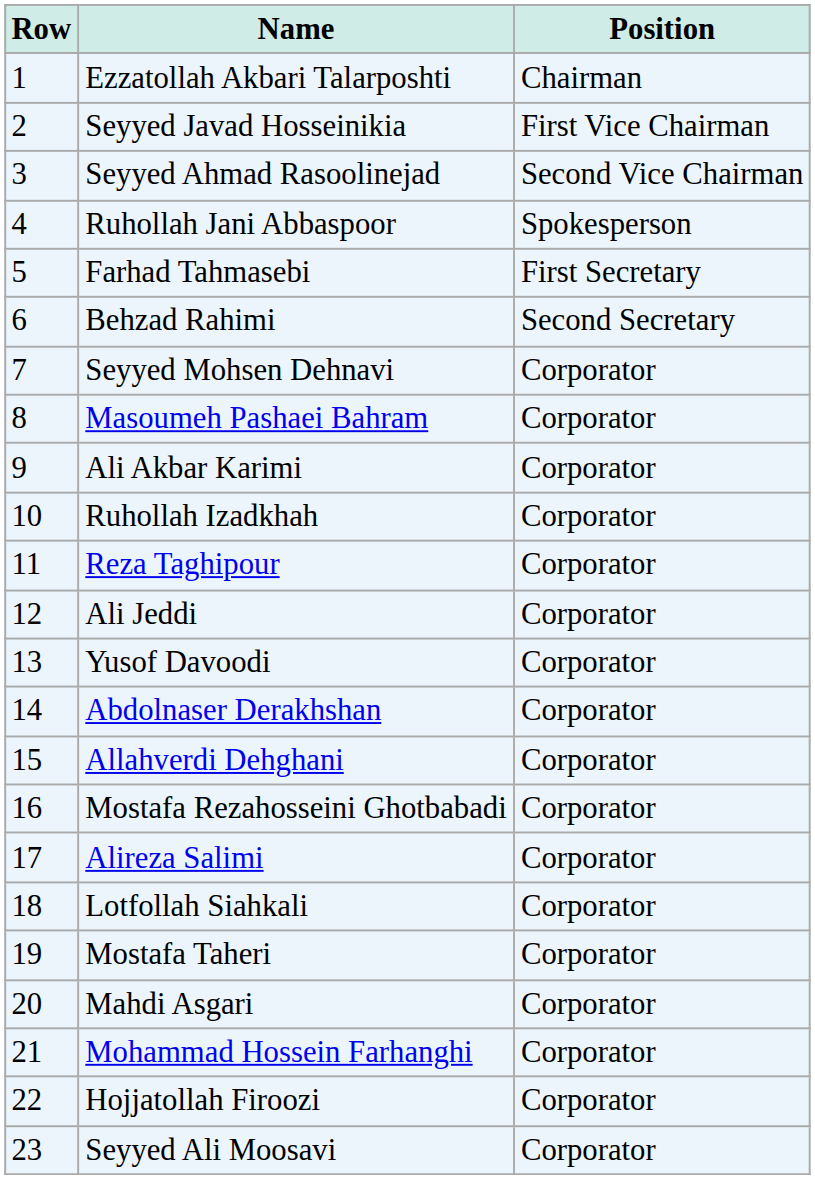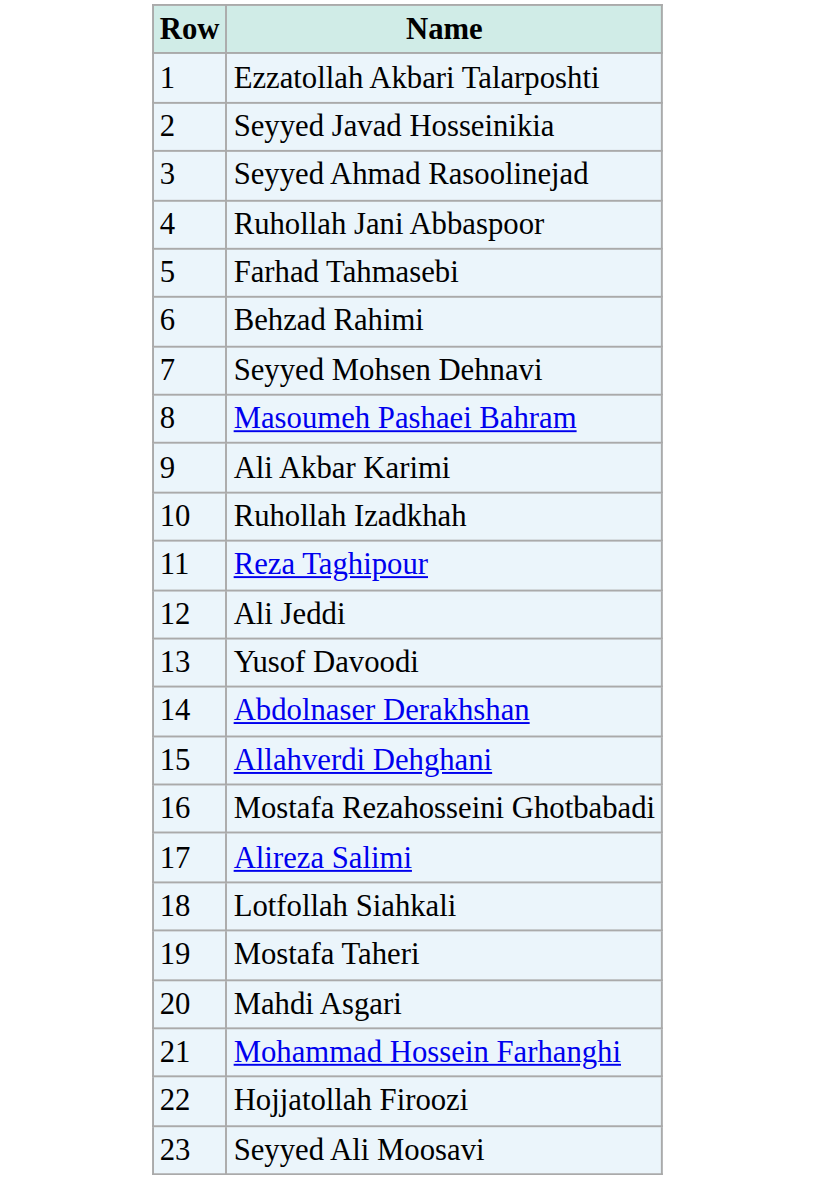 <table class="wikitable" style="background-color:#ebf5fb; margin: 1em auto 1em auto">
 <tr>
 <td align="center" style="background:#d0ece7;"><strong>Row</strong></td>
 <td align="center" style="background:#d0ece7;"><strong>Name</strong></td>
-<td align="center" style="background:#d0ece7;"><strong>Position</strong></td>
 </tr>
 <tr>
 <td>1</td>
 <td>Ezzatollah Akbari Talarposhti</td>
-<td>Chairman</td>
 </tr>
 <tr>
 <td>2</td>
 <td>Seyyed Javad Hosseinikia</td>
-<td>First Vice Chairman</td>
 </tr>
 <tr>
 <td>3</td>
 <td>Seyyed Ahmad Rasoolinejad</td>
-<td>Second Vice Chairman</td>
 </tr>
 <tr>
 <td>4</td>
 <td>Ruhollah Jani Abbaspoor</td>
-<td>Spokesperson</td>
 </tr>
 <tr>
 <td>5</td>
 <td>Farhad Tahmasebi</td>
-<td>First Secretary</td>
 </tr>
 <tr>
 <td>6</td>
 <td>Behzad Rahimi</td>
-<td>Second Secretary</td>
 </tr>
 <tr>
 <td>7</td>
 <td>Seyyed Mohsen Dehnavi</td>
-<td>Corporator</td>
 </tr>
 <tr>
 <td>8</td>
 <td><a href='#'>Masoumeh Pashaei Bahram</a></td>
-<td>Corporator</td>
 </tr>
 <tr>
 <td>9</td>
 <td>Ali Akbar Karimi</td>
-<td>Corporator</td>
 </tr>
 <tr>
 <td>10</td>
 <td>Ruhollah Izadkhah</td>
-<td>Corporator</td>
 </tr>
 <tr>
 <td>11</td>
 <td><a href='#'>Reza Taghipour</a></td>
-<td>Corporator</td>
 </tr>
 <tr>
 <td>12</td>
 <td>Ali Jeddi</td>
-<td>Corporator</td>
 </tr>
 <tr>
 <td>13</td>
 <td>Yusof Davoodi</td>
-<td>Corporator</td>
 </tr>
 <tr>
 <td>14</td>
 <td><a href='#'>Abdolnaser Derakhshan</a></td>
-<td>Corporator</td>
 </tr>
 <tr>
 <td>15</td>
 <td><a href='#'>Allahverdi Dehghani</a></td>
-<td>Corporator</td>
 </tr>
 <tr>
 <td>16</td>
 <td>Mostafa Rezahosseini Ghotbabadi</td>
-<td>Corporator</td>
 </tr>
 <tr>
 <td>17</td>
 <td><a href='#'>Alireza Salimi</a></td>
-<td>Corporator</td>
 </tr>
 <tr>
 <td>18</td>
 <td>Lotfollah Siahkali</td>
-<td>Corporator</td>
 </tr>
 <tr>
 <td>19</td>
 <td>Mostafa Taheri</td>
-<td>Corporator</td>
 </tr>
 <tr>
 <td>20</td>
 <td>Mahdi Asgari</td>
-<td>Corporator</td>
 </tr>
 <tr>
 <td>21</td>
 <td><a href='#'>Mohammad Hossein Farhanghi</a></td>
-<td>Corporator</td>
 </tr>
 <tr>
 <td>22</td>
 <td>Hojjatollah Firoozi</td>
-<td>Corporator</td>
 </tr>
 <tr>
 <td>23</td>
 <td>Seyyed Ali Moosavi</td>
-<td>Corporator</td>
 </tr>
 </table>
